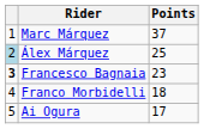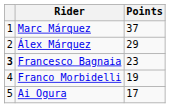 <table class="wikitable" style="font-size: 95%;">
 <tr>
 <th></th>
 <th>Rider</th>
 <th>Points</th>
 </tr>
 <tr>
 <td align=center>1</td>
 <td> <a href='#'>Marc Márquez</a></td>
 <td align=left>37</td>
 </tr>
 <tr>
-<td align=center style="background: lightblue;">2</td>
+<td align=center>2</td>
 <td> <a href='#'>Álex Márquez</a></td>
-<td align=left>25</td>
+<td align=left>29</td>
 </tr>
 <tr>
 <td align=center><strong>3</strong></td>
 <td> <a href='#'>Francesco Bagnaia</a></td>
 <td align=left>23</td>
 </tr>
 <tr>
 <td align=center>4</td>
 <td> <a href='#'>Franco Morbidelli</a></td>
-<td align=left>18</td>
+<td align=left>19</td>
 </tr>
 <tr>
 <td align=center>5</td>
 <td> <a href='#'>Ai Ogura</a></td>
 <td align=left>17</td>
 </tr>
 </table>
